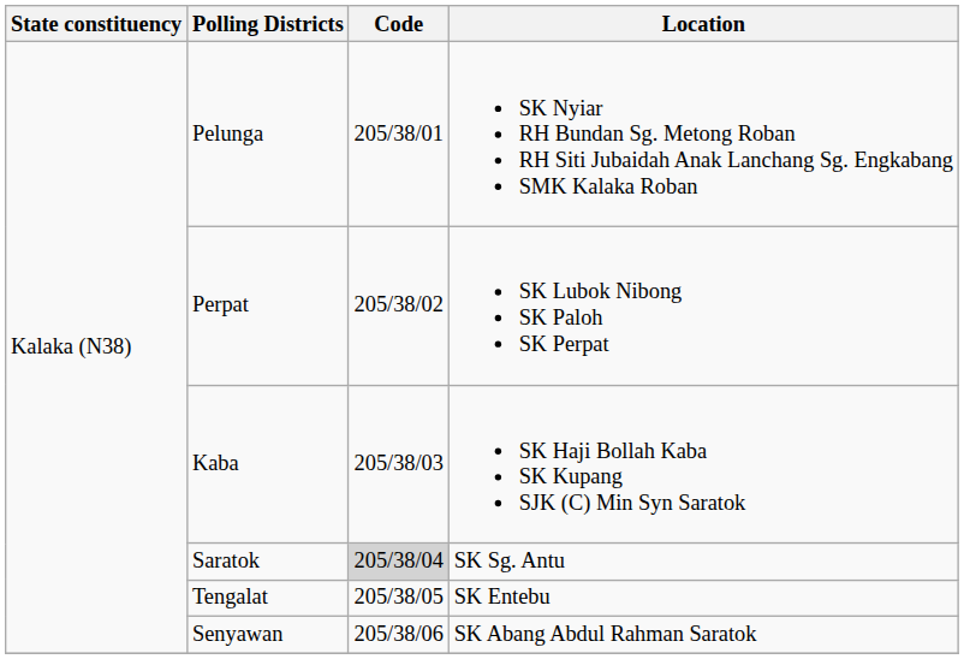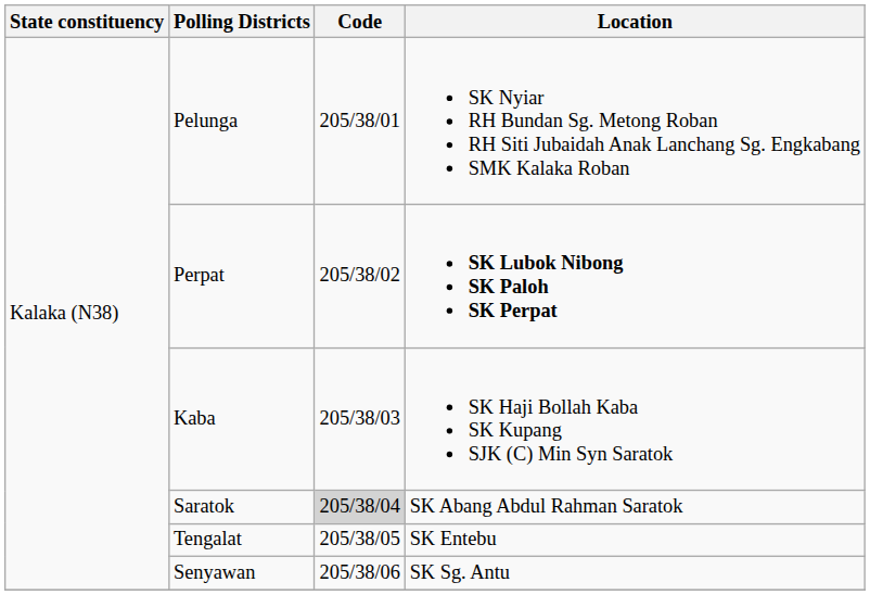 <table class="wikitable sortable mw-collapsible" style="white-space:nowrap;font-size:85%">
 <tr>
 <th>State constituency</th>
 <th>Polling Districts</th>
 <th>Code</th>
 <th>Location</th>
 </tr>
 <tr>
 <td rowspan="6">Kalaka (N38)</td>
 <td>Pelunga</td>
 <td>205/38/01</td>
 <td><br><ul><li>SK Nyiar</li><li>RH Bundan Sg. Metong Roban</li><li>RH Siti Jubaidah Anak Lanchang Sg. Engkabang</li><li>SMK Kalaka Roban</li></ul></td>
 </tr>
 <tr>
 <td>Perpat</td>
 <td>205/38/02</td>
-<td><br><ul><li>SK Lubok Nibong</li><li>SK Paloh</li><li>SK Perpat</li></ul></td>
+<td><strong><br><ul><li>SK Lubok Nibong</li><li>SK Paloh</li><li>SK Perpat</li></ul></strong></td>
 </tr>
 <tr>
 <td>Kaba</td>
 <td>205/38/03</td>
 <td><br><ul><li>SK Haji Bollah Kaba</li><li>SK Kupang</li><li>SJK (C) Min Syn Saratok</li></ul></td>
 </tr>
 <tr>
 <td>Saratok</td>
 <td style="background: lightgrey;">205/38/04</td>
-<td>SK Sg. Antu</td>
+<td>SK Abang Abdul Rahman Saratok</td>
 </tr>
 <tr>
 <td>Tengalat</td>
 <td>205/38/05</td>
 <td>SK Entebu</td>
 </tr>
 <tr>
 <td>Senyawan</td>
 <td>205/38/06</td>
-<td>SK Abang Abdul Rahman Saratok</td>
+<td>SK Sg. Antu</td>
 </tr>
 <tr>
 </tr>
 </table>
